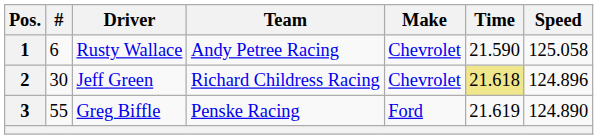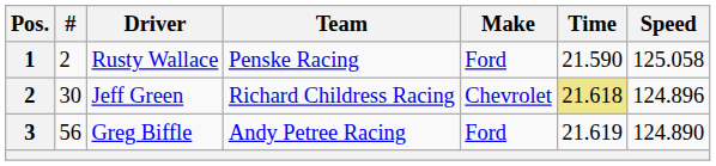 <table class="wikitable" style="font-size:95%">
 <tr>
 <th>Pos.</th>
 <th>#</th>
 <th>Driver</th>
 <th>Team</th>
 <th>Make</th>
 <th>Time</th>
 <th>Speed</th>
 </tr>
 <tr>
 <th>1</th>
-<td>6</td>
+<td>2</td>
 <td><a href='#'>Rusty Wallace</a></td>
-<td><a href='#'>Andy Petree Racing</a></td>
-<td><a href='#'>Chevrolet</a></td>
+<td><a href='#'>Penske Racing</a></td>
+<td><a href='#'>Ford</a></td>
 <td>21.590</td>
 <td>125.058</td>
 </tr>
 <tr>
 <th>2</th>
 <td>30</td>
 <td><a href='#'>Jeff Green</a></td>
 <td><a href='#'>Richard Childress Racing</a></td>
 <td><a href='#'>Chevrolet</a></td>
 <td style="background: khaki;">21.618</td>
 <td>124.896</td>
 </tr>
 <tr>
 <th>3</th>
-<td>55</td>
+<td>56</td>
 <td><a href='#'>Greg Biffle</a></td>
-<td><a href='#'>Penske Racing</a></td>
+<td><a href='#'>Andy Petree Racing</a></td>
 <td><a href='#'>Ford</a></td>
 <td>21.619</td>
 <td>124.890</td>
 </tr>
 <tr>
 <th colspan="7"></th>
 </tr>
 </table>
